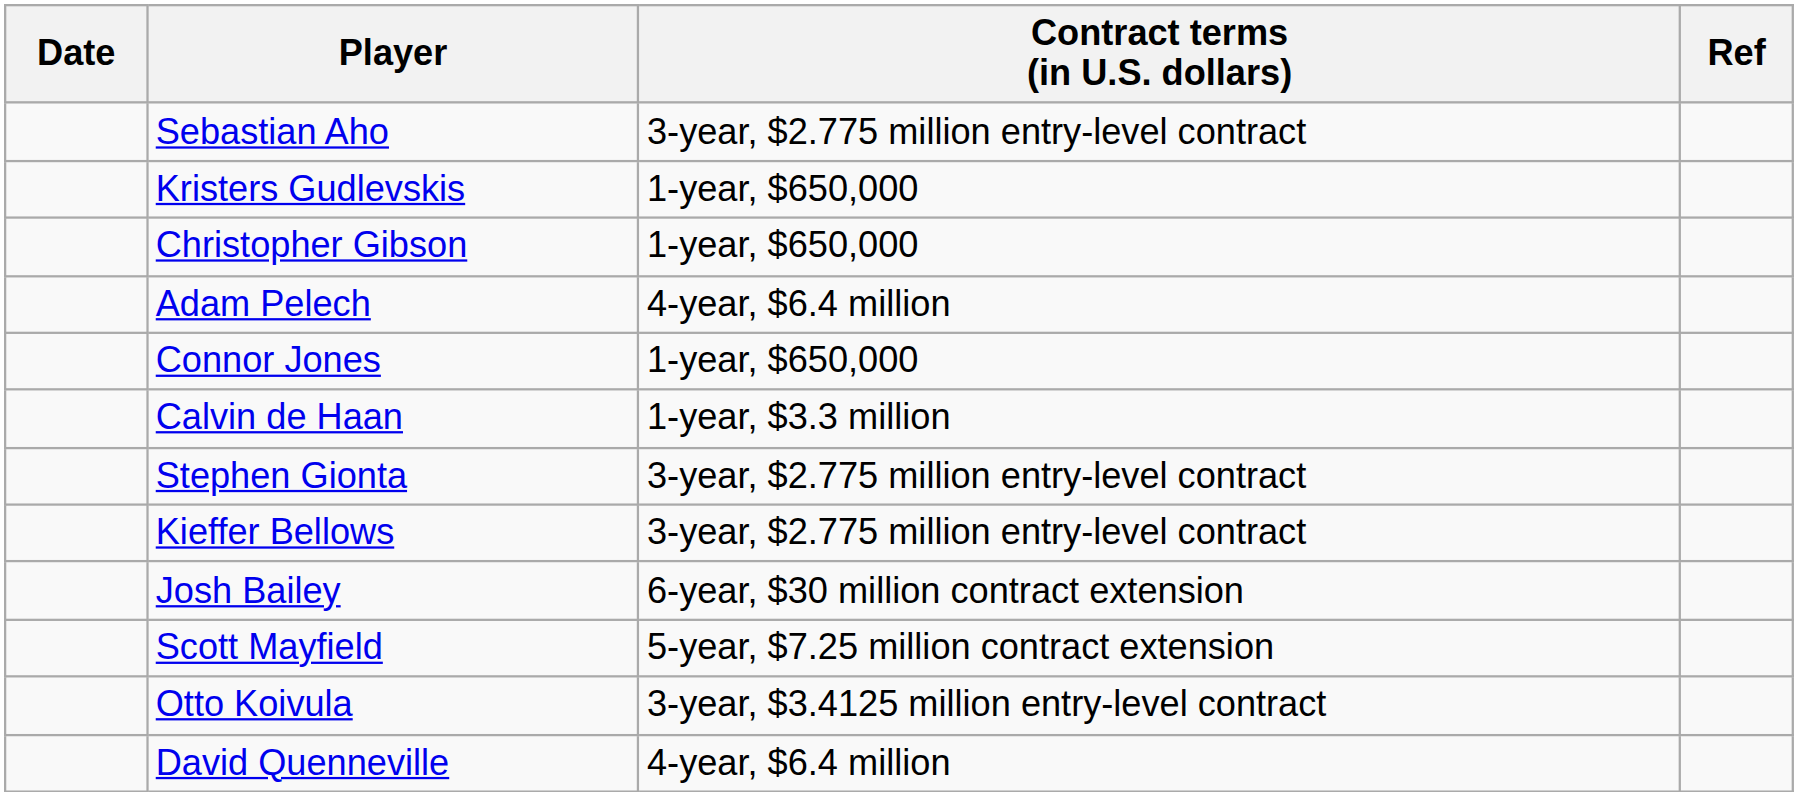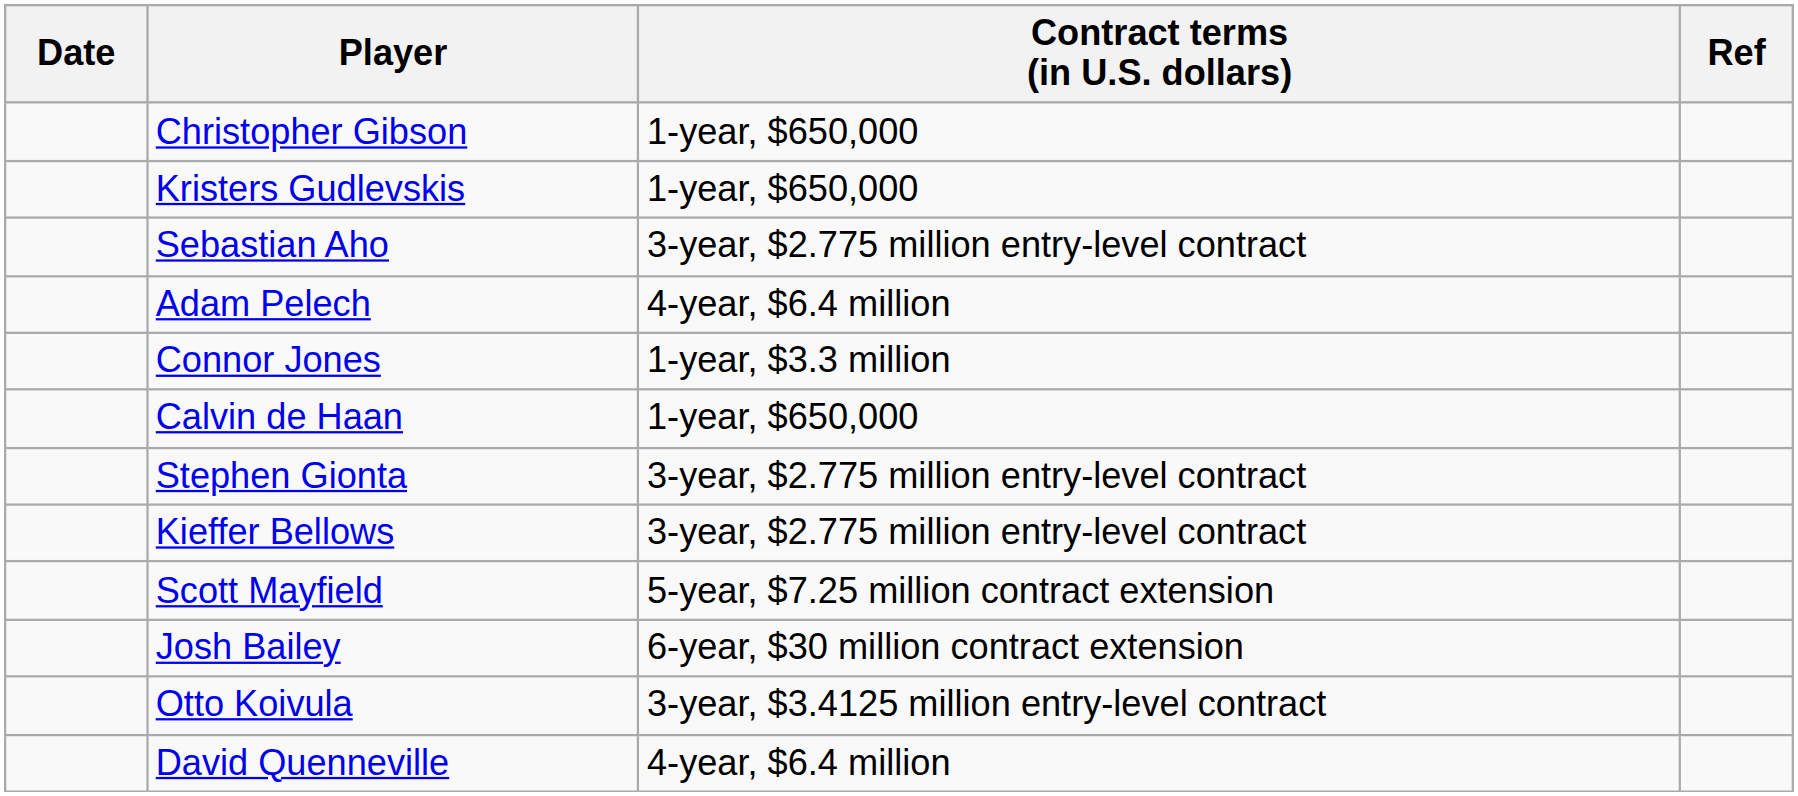 <table class="wikitable" style="width:50%;">
 <tr style="background:#ddd; text-align:center;">
 <th>Date</th>
 <th>Player</th>
 <th>Contract terms<br>(in U.S. dollars)</th>
 <th>Ref</th>
 </tr>
 <tr>
 <td></td>
-<td><a href='#'>Sebastian Aho</a></td>
-<td>3-year, $2.775 million entry-level contract</td>
+<td><a href='#'>Christopher Gibson</a></td>
+<td>1-year, $650,000</td>
 <td></td>
 </tr>
 <tr>
 <td></td>
 <td><a href='#'>Kristers Gudlevskis</a></td>
 <td>1-year, $650,000</td>
 <td></td>
 </tr>
 <tr>
 <td></td>
-<td><a href='#'>Christopher Gibson</a></td>
-<td>1-year, $650,000</td>
+<td><a href='#'>Sebastian Aho</a></td>
+<td>3-year, $2.775 million entry-level contract</td>
 <td></td>
 </tr>
 <tr>
 <td></td>
 <td><a href='#'>Adam Pelech</a></td>
 <td>4-year, $6.4 million</td>
 <td></td>
 </tr>
 <tr>
 <td></td>
 <td><a href='#'>Connor Jones</a></td>
-<td>1-year, $650,000</td>
+<td>1-year, $3.3 million</td>
 <td></td>
 </tr>
 <tr>
 <td></td>
 <td><a href='#'>Calvin de Haan</a></td>
-<td>1-year, $3.3 million</td>
+<td>1-year, $650,000</td>
 <td></td>
 </tr>
 <tr>
 <td></td>
 <td><a href='#'>Stephen Gionta</a></td>
 <td>3-year, $2.775 million entry-level contract</td>
 <td></td>
 </tr>
 <tr>
 <td></td>
 <td><a href='#'>Kieffer Bellows</a></td>
 <td>3-year, $2.775 million entry-level contract</td>
 <td></td>
 </tr>
 <tr>
 <td></td>
-<td><a href='#'>Josh Bailey</a></td>
-<td>6-year, $30 million contract extension</td>
+<td><a href='#'>Scott Mayfield</a></td>
+<td>5-year, $7.25 million contract extension</td>
 <td></td>
 </tr>
 <tr>
 <td></td>
-<td><a href='#'>Scott Mayfield</a></td>
-<td>5-year, $7.25 million contract extension</td>
+<td><a href='#'>Josh Bailey</a></td>
+<td>6-year, $30 million contract extension</td>
 <td></td>
 </tr>
 <tr>
 <td></td>
 <td><a href='#'>Otto Koivula</a></td>
 <td>3-year, $3.4125 million entry-level contract</td>
 <td></td>
 </tr>
 <tr>
 <td></td>
 <td><a href='#'>David Quenneville</a></td>
 <td>4-year, $6.4 million</td>
 <td></td>
 </tr>
 </table>
